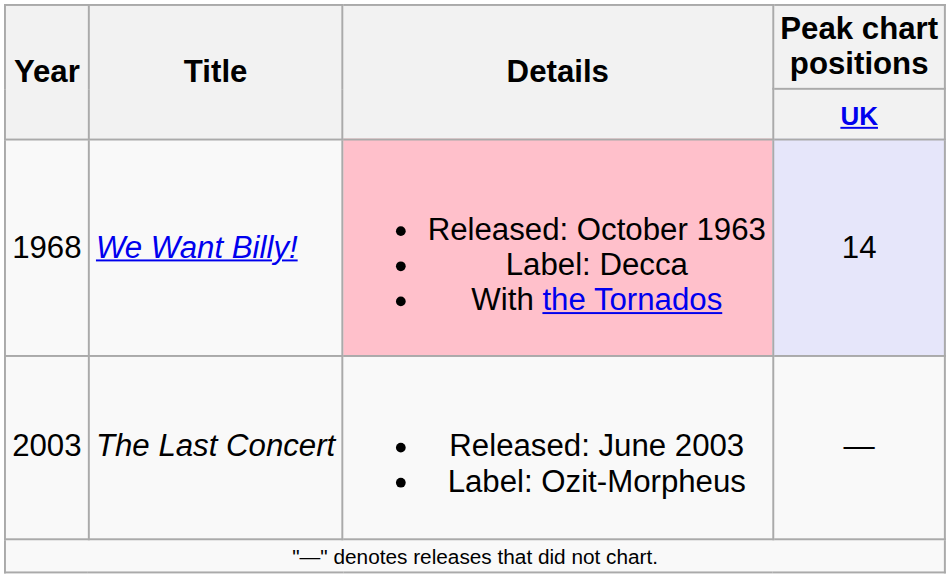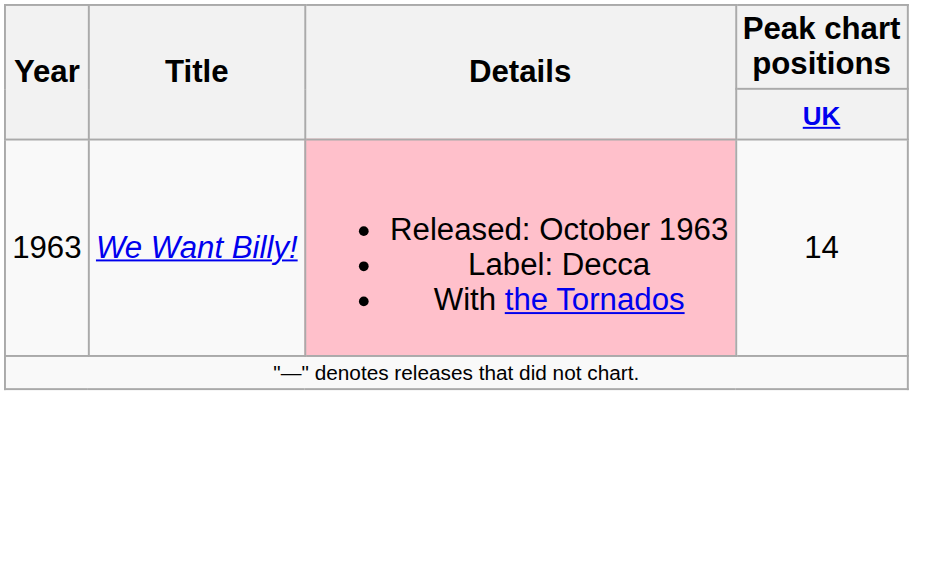 <table class="wikitable" style="text-align:center">
 <tr>
 <th rowspan="2">Year</th>
 <th rowspan="2">Title</th>
 <th rowspan="2">Details</th>
 <th>Peak chart<br>positions</th>
 </tr>
 <tr>
 <th><small><a href='#'>UK</a></small><br></th>
 </tr>
 <tr>
-<td>1968</td>
+<td>1963</td>
 <td align="left"><em><a href='#'>We Want Billy!</a></em></td>
 <td style="background: pink;"><br><ul><li>Released: October 1963</li><li>Label: Decca</li><li>With <a href='#'>the Tornados</a></li></ul></td>
-<td style="background: lavender;">14</td>
-</tr>
-<tr>
-<td>2003</td>
-<td align="left"><em>The Last Concert</em></td>
-<td><br><ul><li>Released: June 2003</li><li>Label: Ozit-Morpheus</li></ul></td>
-<td>—</td>
+<td>14</td>
 </tr>
 <tr>
 <td colspan="4" style="font-size:8pt">"—" denotes releases that did not chart.</td>
 </tr>
 </table>
